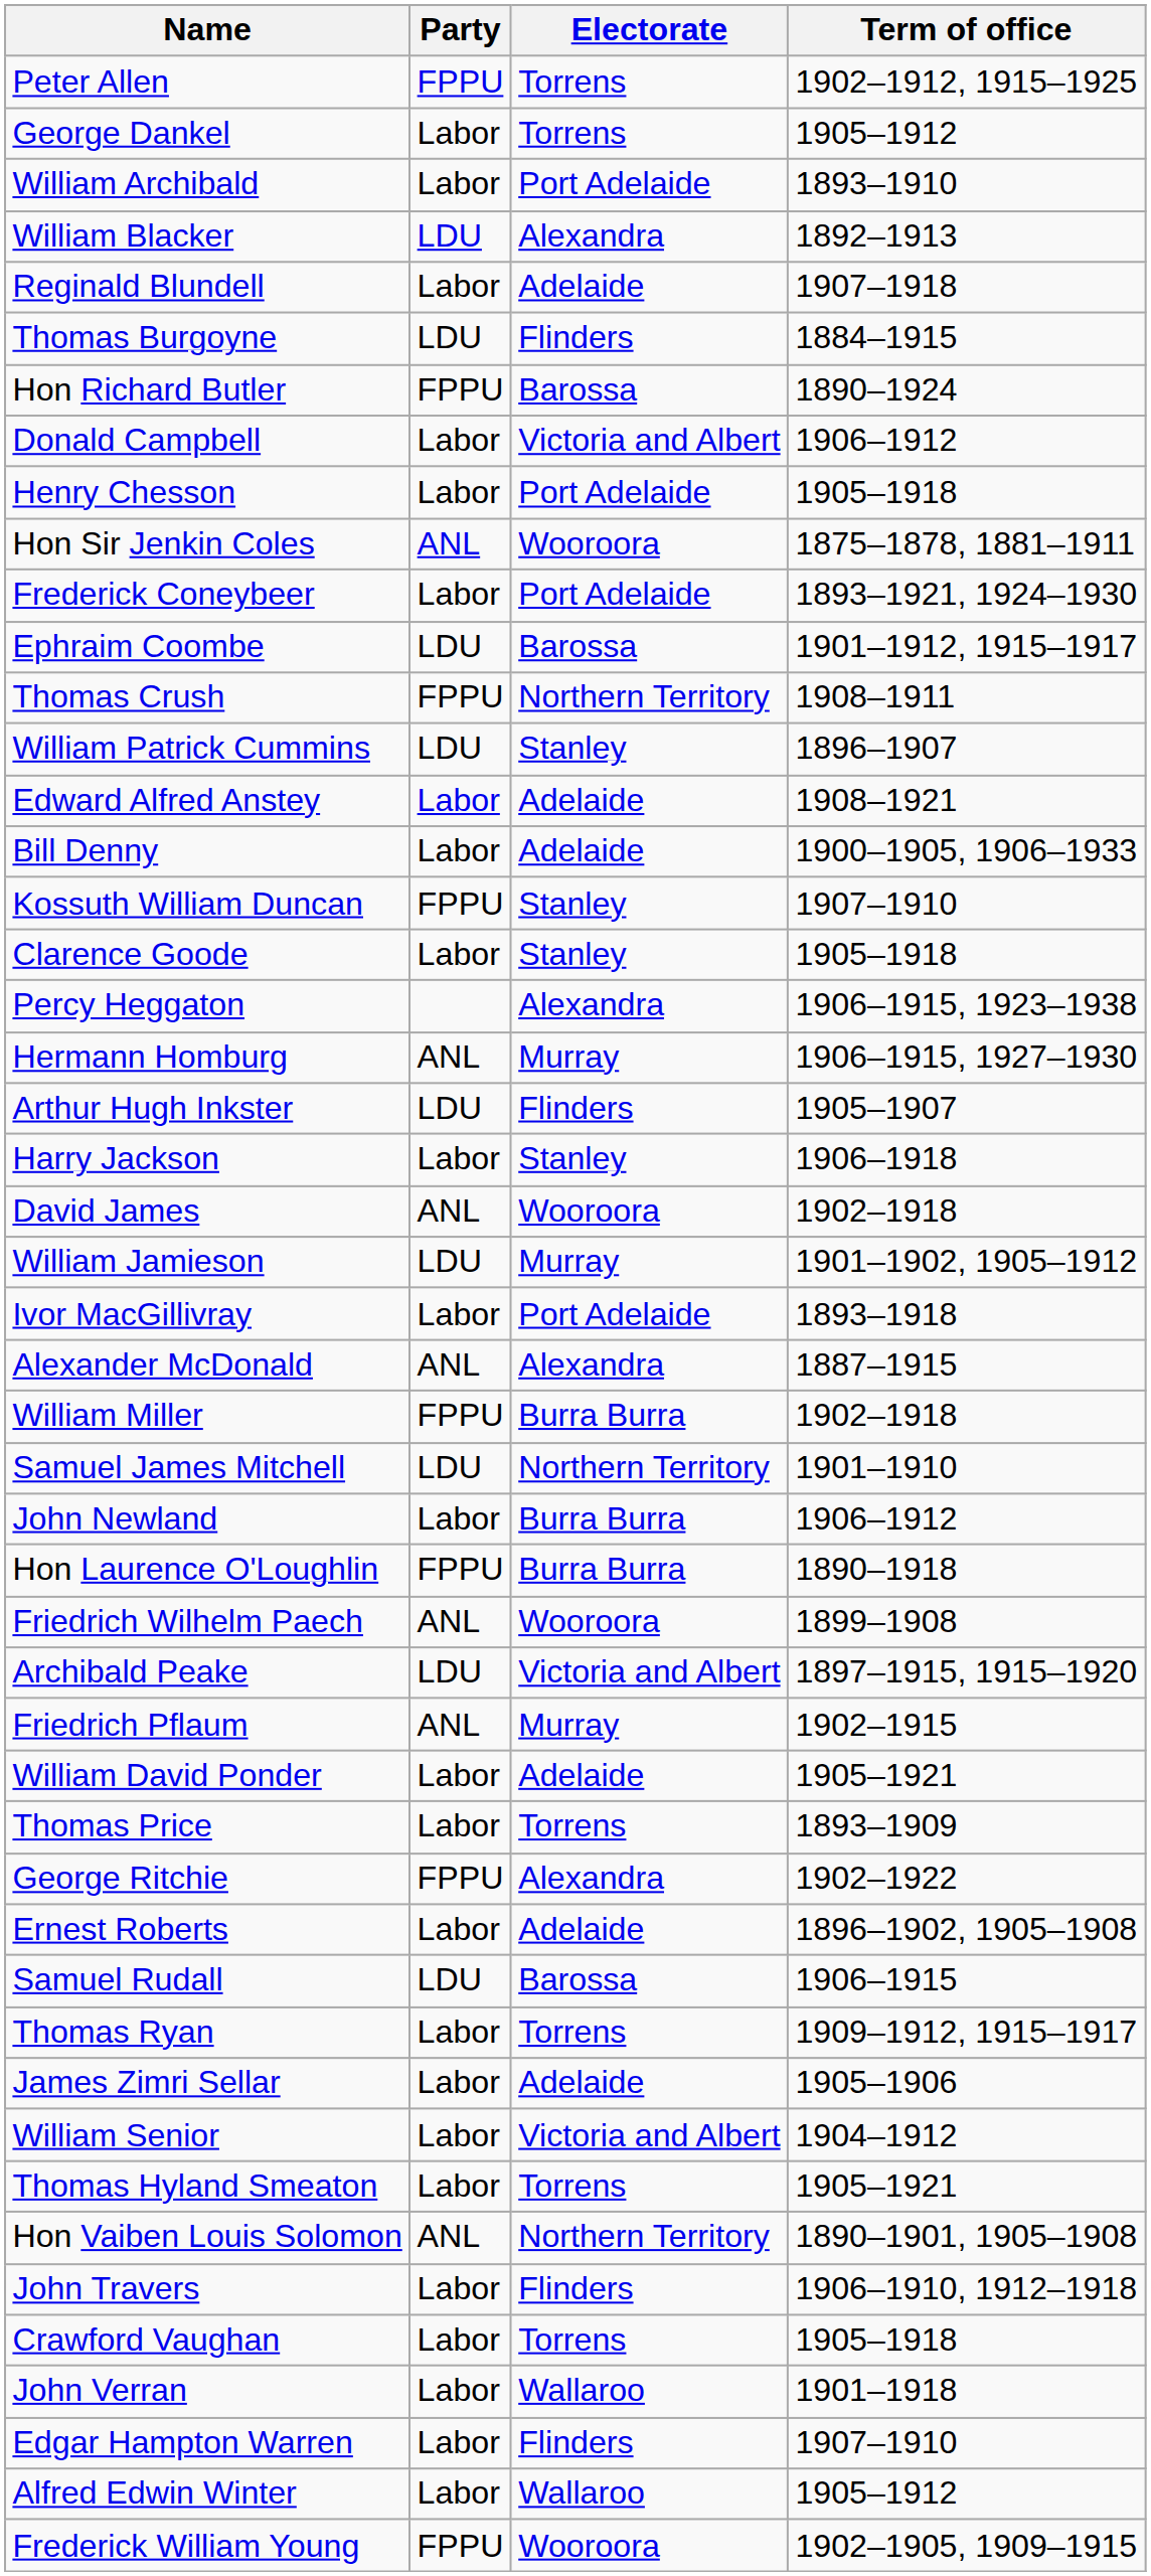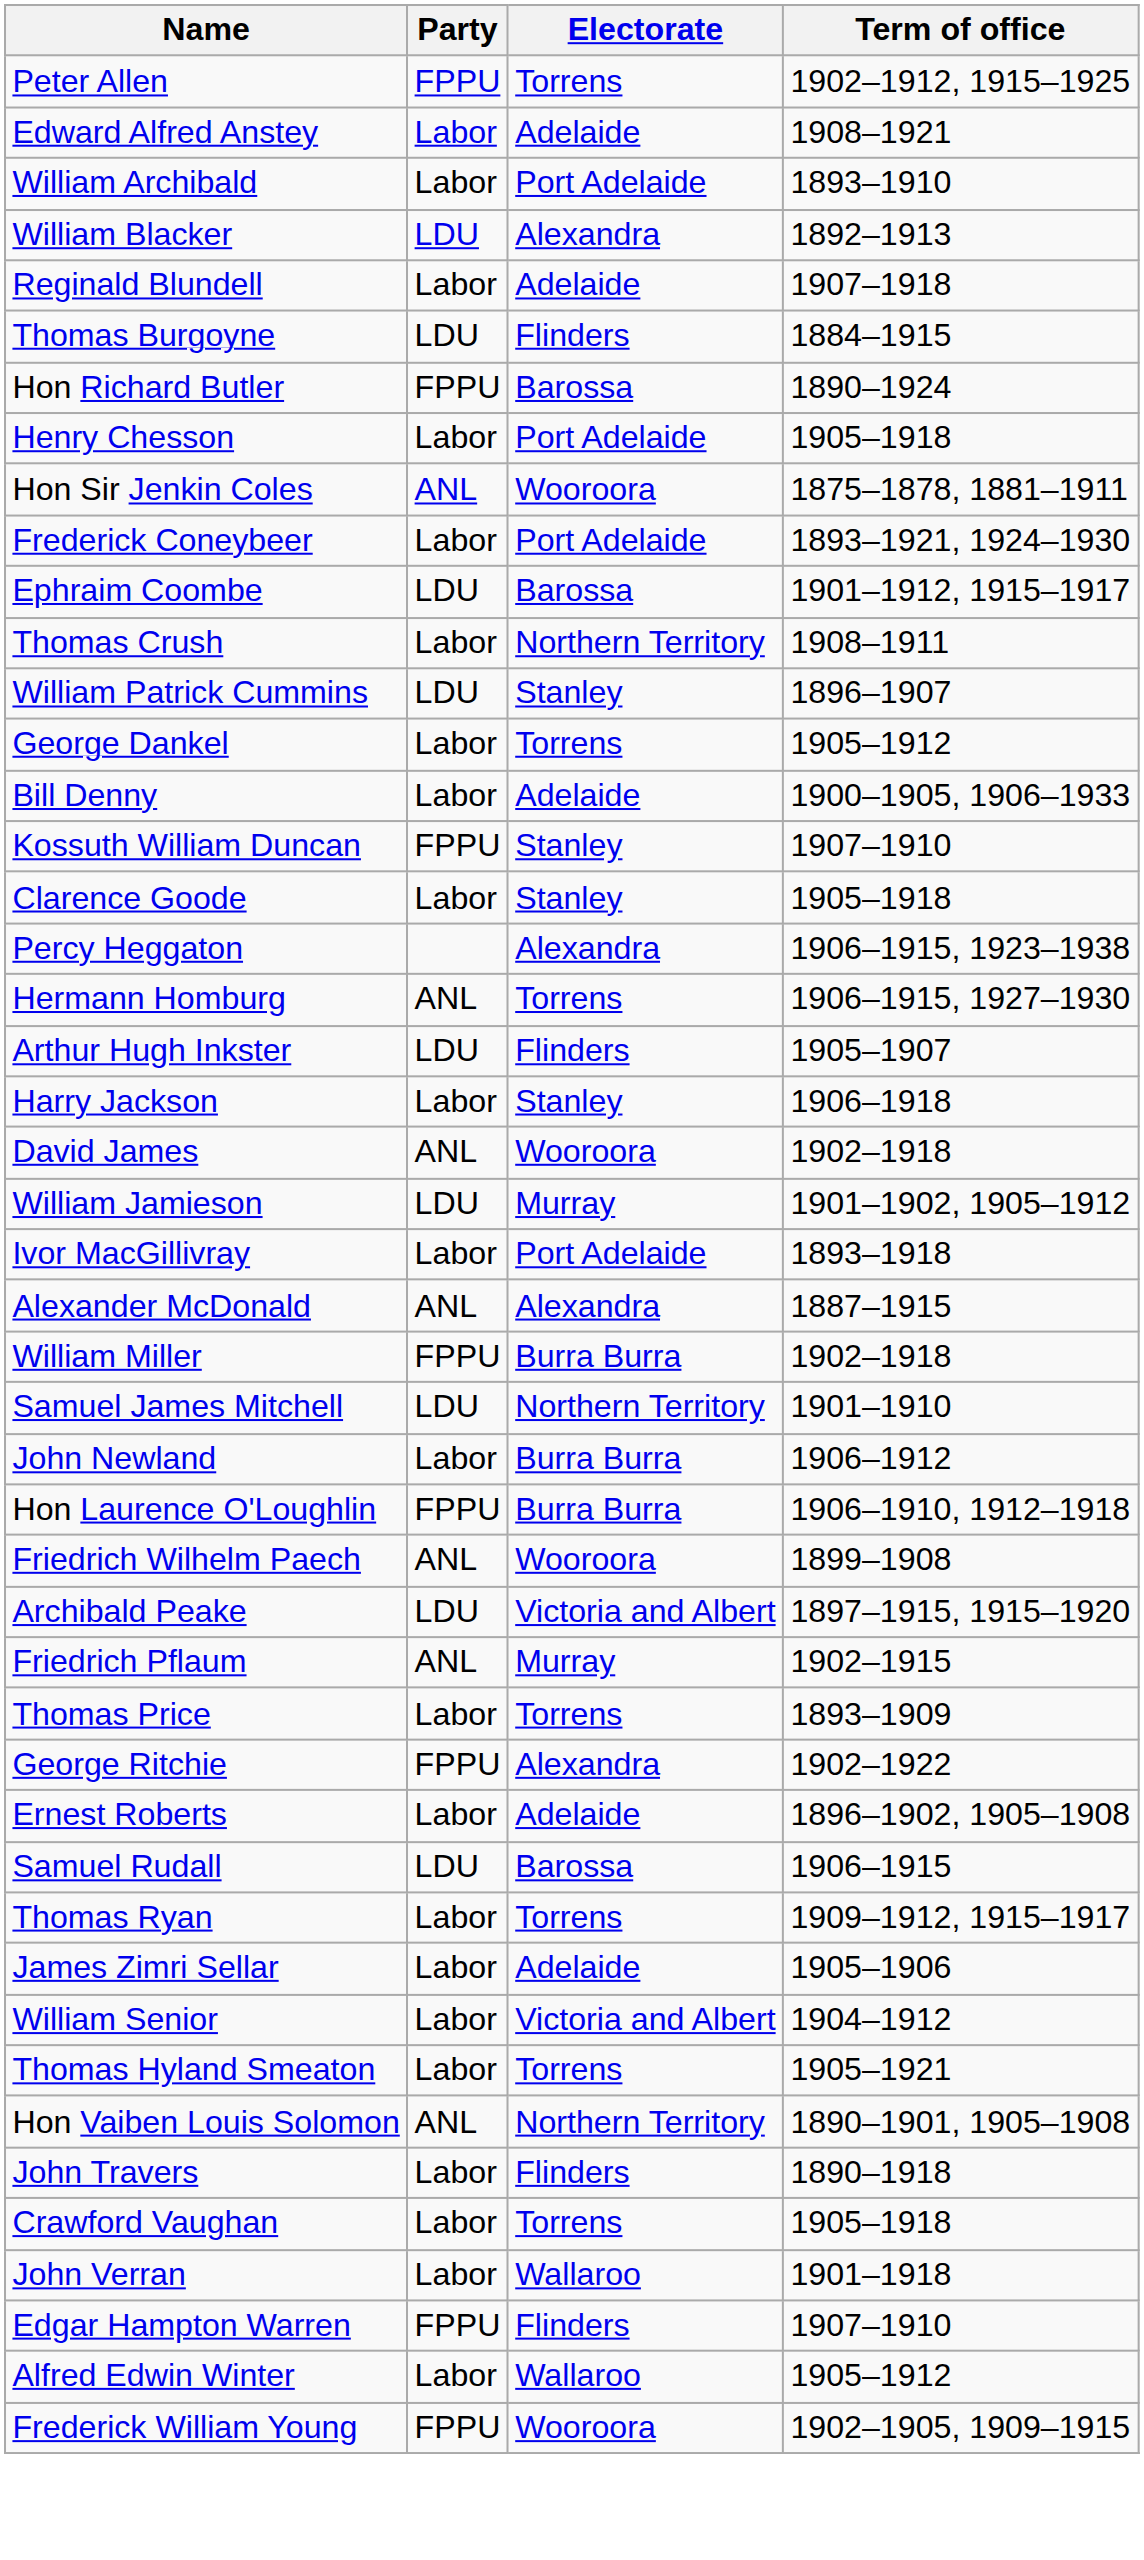 <table class="wikitable sortable">
 <tr>
 <th>Name</th>
 <th>Party</th>
 <th><a href='#'>Electorate</a></th>
 <th>Term of office</th>
 </tr>
 <tr>
 <td><a href='#'>Peter Allen</a></td>
 <td><a href='#'>FPPU</a></td>
 <td><a href='#'>Torrens</a></td>
 <td>1902–1912, 1915–1925</td>
 </tr>
 <tr>
-<td><a href='#'>George Dankel</a></td>
-<td>Labor</td>
-<td><a href='#'>Torrens</a></td>
-<td>1905–1912</td>
+<td><a href='#'>Edward Alfred Anstey</a> </td>
+<td><a href='#'>Labor</a></td>
+<td><a href='#'>Adelaide</a></td>
+<td>1908–1921</td>
 </tr>
 <tr>
 <td><a href='#'>William Archibald</a></td>
 <td>Labor</td>
 <td><a href='#'>Port Adelaide</a></td>
 <td>1893–1910</td>
 </tr>
 <tr>
 <td><a href='#'>William Blacker</a></td>
 <td><a href='#'>LDU</a></td>
 <td><a href='#'>Alexandra</a></td>
 <td>1892–1913</td>
 </tr>
 <tr>
 <td><a href='#'>Reginald Blundell</a> </td>
 <td>Labor</td>
 <td><a href='#'>Adelaide</a></td>
 <td>1907–1918</td>
 </tr>
 <tr>
 <td><a href='#'>Thomas Burgoyne</a></td>
 <td>LDU</td>
 <td><a href='#'>Flinders</a></td>
 <td>1884–1915</td>
 </tr>
 <tr>
 <td>Hon <a href='#'>Richard Butler</a></td>
 <td>FPPU</td>
 <td><a href='#'>Barossa</a></td>
 <td>1890–1924</td>
 </tr>
 <tr>
-<td><a href='#'>Donald Campbell</a></td>
-<td>Labor</td>
-<td><a href='#'>Victoria and Albert</a></td>
-<td>1906–1912</td>
-</tr>
-<tr>
 <td><a href='#'>Henry Chesson</a></td>
 <td>Labor</td>
 <td><a href='#'>Port Adelaide</a></td>
 <td>1905–1918</td>
 </tr>
 <tr>
 <td>Hon Sir <a href='#'>Jenkin Coles</a></td>
 <td><a href='#'>ANL</a></td>
 <td><a href='#'>Wooroora</a></td>
 <td>1875–1878, 1881–1911</td>
 </tr>
 <tr>
 <td><a href='#'>Frederick Coneybeer</a></td>
 <td>Labor</td>
 <td><a href='#'>Port Adelaide</a></td>
 <td>1893–1921, 1924–1930</td>
 </tr>
 <tr>
 <td><a href='#'>Ephraim Coombe</a></td>
 <td>LDU</td>
 <td><a href='#'>Barossa</a></td>
 <td>1901–1912, 1915–1917</td>
 </tr>
 <tr>
 <td><a href='#'>Thomas Crush</a> </td>
-<td>FPPU</td>
+<td>Labor</td>
 <td><a href='#'>Northern Territory</a></td>
 <td>1908–1911</td>
 </tr>
 <tr>
 <td><a href='#'>William Patrick Cummins</a> </td>
 <td>LDU</td>
 <td><a href='#'>Stanley</a></td>
 <td>1896–1907</td>
 </tr>
 <tr>
-<td><a href='#'>Edward Alfred Anstey</a> </td>
-<td><a href='#'>Labor</a></td>
-<td><a href='#'>Adelaide</a></td>
-<td>1908–1921</td>
+<td><a href='#'>George Dankel</a></td>
+<td>Labor</td>
+<td><a href='#'>Torrens</a></td>
+<td>1905–1912</td>
 </tr>
 <tr>
 <td><a href='#'>Bill Denny</a></td>
 <td>Labor</td>
 <td><a href='#'>Adelaide</a></td>
 <td>1900–1905, 1906–1933</td>
 </tr>
 <tr>
 <td><a href='#'>Kossuth William Duncan</a> </td>
 <td>FPPU</td>
 <td><a href='#'>Stanley</a></td>
 <td>1907–1910</td>
 </tr>
 <tr>
 <td><a href='#'>Clarence Goode</a></td>
 <td>Labor</td>
 <td><a href='#'>Stanley</a></td>
 <td>1905–1918</td>
 </tr>
 <tr>
 <td><a href='#'>Percy Heggaton</a></td>
 <td></td>
 <td><a href='#'>Alexandra</a></td>
 <td>1906–1915, 1923–1938</td>
 </tr>
 <tr>
 <td><a href='#'>Hermann Homburg</a></td>
 <td>ANL</td>
-<td><a href='#'>Murray</a></td>
+<td><a href='#'>Torrens</a></td>
 <td>1906–1915, 1927–1930</td>
 </tr>
 <tr>
 <td><a href='#'>Arthur Hugh Inkster</a> </td>
 <td>LDU</td>
 <td><a href='#'>Flinders</a></td>
 <td>1905–1907</td>
 </tr>
 <tr>
 <td><a href='#'>Harry Jackson</a></td>
 <td>Labor</td>
 <td><a href='#'>Stanley</a></td>
 <td>1906–1918</td>
 </tr>
 <tr>
 <td><a href='#'>David James</a></td>
 <td>ANL</td>
 <td><a href='#'>Wooroora</a></td>
 <td>1902–1918</td>
 </tr>
 <tr>
 <td><a href='#'>William Jamieson</a></td>
 <td>LDU</td>
 <td><a href='#'>Murray</a></td>
 <td>1901–1902, 1905–1912</td>
 </tr>
 <tr>
 <td><a href='#'>Ivor MacGillivray</a></td>
 <td>Labor</td>
 <td><a href='#'>Port Adelaide</a></td>
 <td>1893–1918</td>
 </tr>
 <tr>
 <td><a href='#'>Alexander McDonald</a></td>
 <td>ANL</td>
 <td><a href='#'>Alexandra</a></td>
 <td>1887–1915</td>
 </tr>
 <tr>
 <td><a href='#'>William Miller</a></td>
 <td>FPPU</td>
 <td><a href='#'>Burra Burra</a></td>
 <td>1902–1918</td>
 </tr>
 <tr>
 <td><a href='#'>Samuel James Mitchell</a> </td>
 <td>LDU</td>
 <td><a href='#'>Northern Territory</a></td>
 <td>1901–1910</td>
 </tr>
 <tr>
 <td><a href='#'>John Newland</a></td>
 <td>Labor</td>
 <td><a href='#'>Burra Burra</a></td>
 <td>1906–1912</td>
 </tr>
 <tr>
 <td>Hon <a href='#'>Laurence O'Loughlin</a></td>
 <td>FPPU</td>
 <td><a href='#'>Burra Burra</a></td>
-<td>1890–1918</td>
+<td>1906–1910, 1912–1918</td>
 </tr>
 <tr>
 <td><a href='#'>Friedrich Wilhelm Paech</a> </td>
 <td>ANL</td>
 <td><a href='#'>Wooroora</a></td>
 <td>1899–1908</td>
 </tr>
 <tr>
 <td><a href='#'>Archibald Peake</a></td>
 <td>LDU</td>
 <td><a href='#'>Victoria and Albert</a></td>
 <td>1897–1915, 1915–1920</td>
 </tr>
 <tr>
 <td><a href='#'>Friedrich Pflaum</a></td>
 <td>ANL</td>
 <td><a href='#'>Murray</a></td>
 <td>1902–1915</td>
-</tr>
-<tr>
-<td><a href='#'>William David Ponder</a></td>
-<td>Labor</td>
-<td><a href='#'>Adelaide</a></td>
-<td>1905–1921</td>
 </tr>
 <tr>
 <td><a href='#'>Thomas Price</a> </td>
 <td>Labor</td>
 <td><a href='#'>Torrens</a></td>
 <td>1893–1909</td>
 </tr>
 <tr>
 <td><a href='#'>George Ritchie</a></td>
 <td>FPPU</td>
 <td><a href='#'>Alexandra</a></td>
 <td>1902–1922</td>
 </tr>
 <tr>
 <td><a href='#'>Ernest Roberts</a> </td>
 <td>Labor</td>
 <td><a href='#'>Adelaide</a></td>
 <td>1896–1902, 1905–1908</td>
 </tr>
 <tr>
 <td><a href='#'>Samuel Rudall</a></td>
 <td>LDU</td>
 <td><a href='#'>Barossa</a></td>
 <td>1906–1915</td>
 </tr>
 <tr>
 <td><a href='#'>Thomas Ryan</a> </td>
 <td>Labor</td>
 <td><a href='#'>Torrens</a></td>
 <td>1909–1912, 1915–1917</td>
 </tr>
 <tr>
 <td><a href='#'>James Zimri Sellar</a> </td>
 <td>Labor</td>
 <td><a href='#'>Adelaide</a></td>
 <td>1905–1906</td>
 </tr>
 <tr>
 <td><a href='#'>William Senior</a></td>
 <td>Labor</td>
 <td><a href='#'>Victoria and Albert</a></td>
 <td>1904–1912</td>
 </tr>
 <tr>
 <td><a href='#'>Thomas Hyland Smeaton</a></td>
 <td>Labor</td>
 <td><a href='#'>Torrens</a></td>
 <td>1905–1921</td>
 </tr>
 <tr>
 <td>Hon <a href='#'>Vaiben Louis Solomon</a> </td>
 <td>ANL</td>
 <td><a href='#'>Northern Territory</a></td>
 <td>1890–1901, 1905–1908</td>
 </tr>
 <tr>
 <td><a href='#'>John Travers</a></td>
 <td>Labor</td>
 <td><a href='#'>Flinders</a></td>
-<td>1906–1910, 1912–1918</td>
+<td>1890–1918</td>
 </tr>
 <tr>
 <td><a href='#'>Crawford Vaughan</a></td>
 <td>Labor</td>
 <td><a href='#'>Torrens</a></td>
 <td>1905–1918</td>
 </tr>
 <tr>
 <td><a href='#'>John Verran</a></td>
 <td>Labor</td>
 <td><a href='#'>Wallaroo</a></td>
 <td>1901–1918</td>
 </tr>
 <tr>
 <td><a href='#'>Edgar Hampton Warren</a> </td>
-<td>Labor</td>
+<td>FPPU</td>
 <td><a href='#'>Flinders</a></td>
 <td>1907–1910</td>
 </tr>
 <tr>
 <td><a href='#'>Alfred Edwin Winter</a></td>
 <td>Labor</td>
 <td><a href='#'>Wallaroo</a></td>
 <td>1905–1912</td>
 </tr>
 <tr>
 <td><a href='#'>Frederick William Young</a> </td>
 <td>FPPU</td>
 <td><a href='#'>Wooroora</a></td>
 <td>1902–1905, 1909–1915</td>
 </tr>
 <tr>
 </tr>
 </table>
